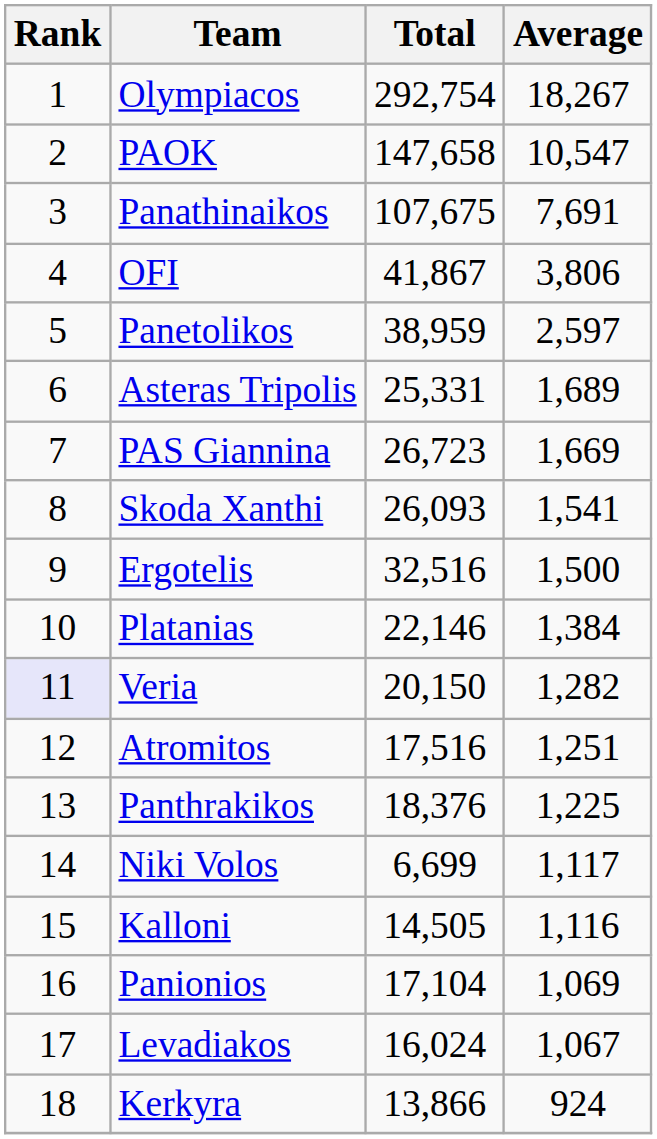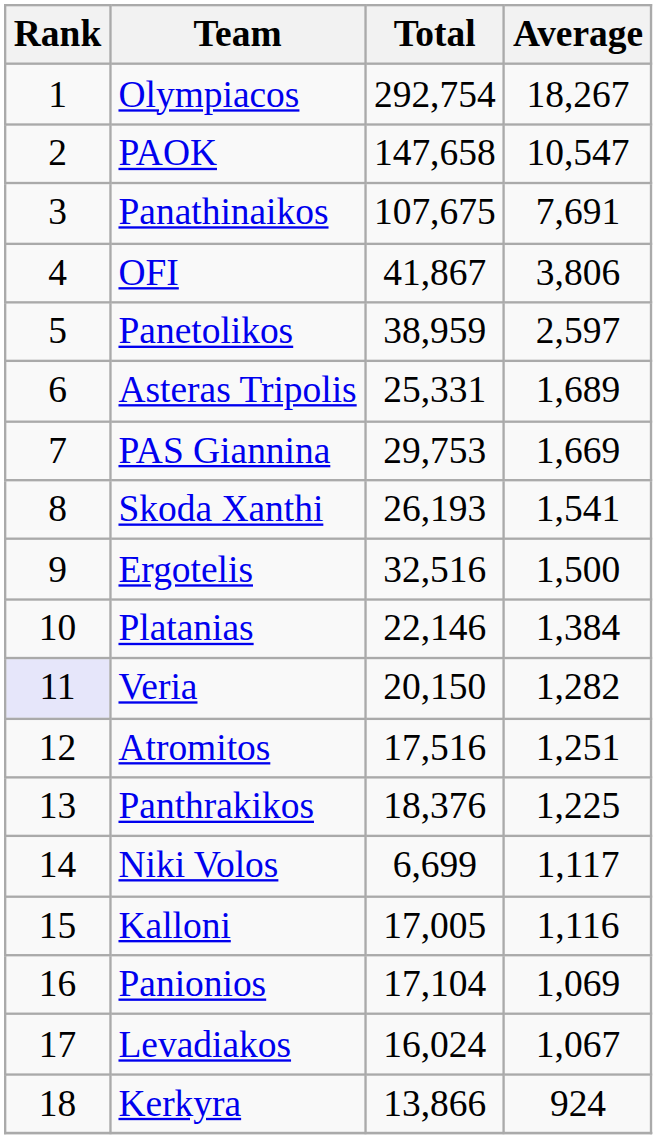 <table class="wikitable" style="text-align:center">
 <tr>
 <th>Rank</th>
 <th>Team</th>
 <th>Total</th>
 <th>Average</th>
 </tr>
 <tr>
 <td>1</td>
 <td style="text-align:left"><a href='#'>Olympiacos</a></td>
 <td>292,754</td>
 <td>18,267</td>
 </tr>
 <tr>
 <td>2</td>
 <td style="text-align:left"><a href='#'>PAOK</a></td>
 <td>147,658</td>
 <td>10,547</td>
 </tr>
 <tr>
 <td>3</td>
 <td style="text-align:left"><a href='#'>Panathinaikos</a></td>
 <td>107,675</td>
 <td>7,691</td>
 </tr>
 <tr>
 <td>4</td>
 <td style="text-align:left"><a href='#'>OFI</a></td>
 <td>41,867</td>
 <td>3,806</td>
 </tr>
 <tr>
 <td>5</td>
 <td style="text-align:left"><a href='#'>Panetolikos</a></td>
 <td>38,959</td>
 <td>2,597</td>
 </tr>
 <tr>
 <td>6</td>
 <td style="text-align:left"><a href='#'>Asteras Tripolis</a></td>
 <td>25,331</td>
 <td>1,689</td>
 </tr>
 <tr>
 <td>7</td>
 <td style="text-align:left"><a href='#'>PAS Giannina</a></td>
-<td>26,723</td>
+<td>29,753</td>
 <td>1,669</td>
 </tr>
 <tr>
 <td>8</td>
 <td style="text-align:left"><a href='#'>Skoda Xanthi</a></td>
-<td>26,093</td>
+<td>26,193</td>
 <td>1,541</td>
 </tr>
 <tr>
 <td>9</td>
 <td style="text-align:left"><a href='#'>Ergotelis</a></td>
 <td>32,516</td>
 <td>1,500</td>
 </tr>
 <tr>
 <td>10</td>
 <td style="text-align:left"><a href='#'>Platanias</a></td>
 <td>22,146</td>
 <td>1,384</td>
 </tr>
 <tr>
 <td style="background: lavender;">11</td>
 <td style="text-align:left"><a href='#'>Veria</a></td>
 <td>20,150</td>
 <td>1,282</td>
 </tr>
 <tr>
 <td>12</td>
 <td style="text-align:left"><a href='#'>Atromitos</a></td>
 <td>17,516</td>
 <td>1,251</td>
 </tr>
 <tr>
 <td>13</td>
 <td style="text-align:left"><a href='#'>Panthrakikos</a></td>
 <td>18,376</td>
 <td>1,225</td>
 </tr>
 <tr>
 <td>14</td>
 <td style="text-align:left"><a href='#'>Niki Volos</a></td>
 <td>6,699</td>
 <td>1,117</td>
 </tr>
 <tr>
 <td>15</td>
 <td style="text-align:left"><a href='#'>Kalloni</a></td>
-<td>14,505</td>
+<td>17,005</td>
 <td>1,116</td>
 </tr>
 <tr>
 <td>16</td>
 <td style="text-align:left"><a href='#'>Panionios</a></td>
 <td>17,104</td>
 <td>1,069</td>
 </tr>
 <tr>
 <td>17</td>
 <td style="text-align:left"><a href='#'>Levadiakos</a></td>
 <td>16,024</td>
 <td>1,067</td>
 </tr>
 <tr>
 <td>18</td>
 <td style="text-align:left"><a href='#'>Kerkyra</a></td>
 <td>13,866</td>
 <td>924</td>
 </tr>
 <tr>
 </tr>
 </table>
